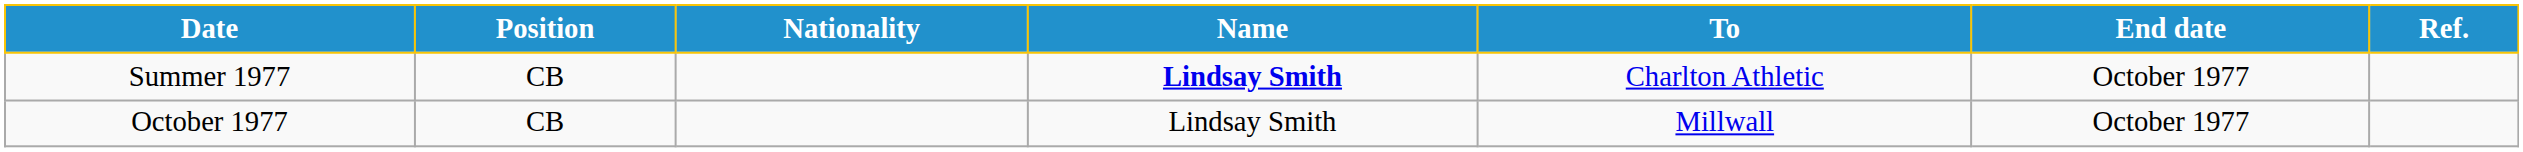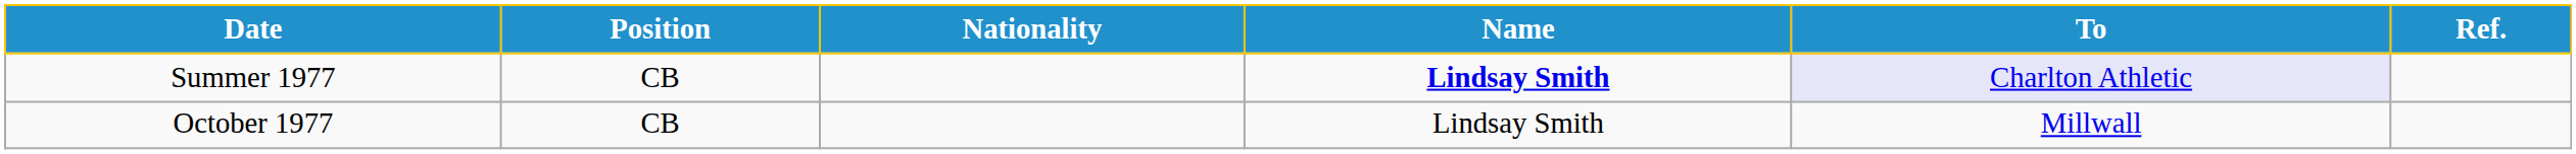 <table class="wikitable" style="text-align:center; font-size:90%; width:100%;">
 <tr>
 <th style="background:#2191CC; color:white; border:1px solid #F7C408; text-align:center;">Date</th>
 <th style="background:#2191CC; color:white; border:1px solid #F7C408; text-align:center;">Position</th>
 <th style="background:#2191CC; color:white; border:1px solid #F7C408; text-align:center;">Nationality</th>
 <th style="background:#2191CC; color:white; border:1px solid #F7C408; text-align:center;">Name</th>
 <th style="background:#2191CC; color:white; border:1px solid #F7C408; text-align:center;">To</th>
-<th style="background:#2191CC; color:white; border:1px solid #F7C408; text-align:center;">End date</th>
 <th style="background:#2191CC; color:white; border:1px solid #F7C408; text-align:center;">Ref.</th>
 </tr>
 <tr>
 <td>Summer 1977</td>
 <td>CB</td>
 <td></td>
 <td><strong><a href='#'>Lindsay Smith</a></strong></td>
-<td> <a href='#'>Charlton Athletic</a></td>
-<td>October 1977</td>
+<td style="background: lavender;"> <a href='#'>Charlton Athletic</a></td>
 <td></td>
 </tr>
 <tr>
 <td>October 1977</td>
 <td>CB</td>
 <td></td>
 <td>Lindsay Smith</td>
 <td> <a href='#'>Millwall</a></td>
-<td>October 1977</td>
 <td></td>
 </tr>
 </table>
